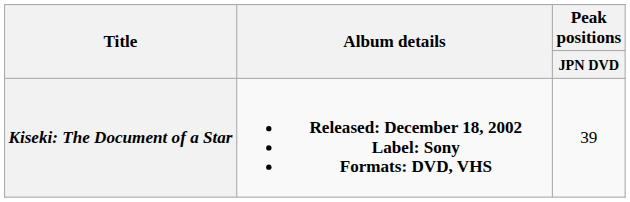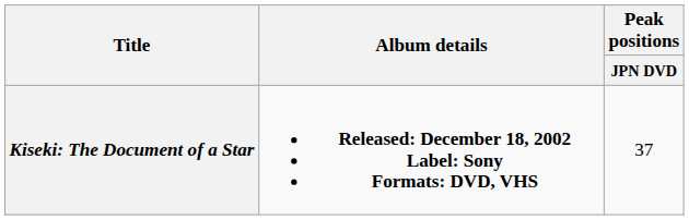 <table class="wikitable plainrowheaders" style="text-align:center;" border="1">
 <tr>
 <th scope="col" rowspan="2">Title</th>
 <th scope="col" rowspan="2" style="width:18em;">Album details</th>
 <th colspan="1">Peak positions</th>
 </tr>
 <tr>
 <th style="width:2.5em;"><small>JPN DVD</small><br></th>
 </tr>
 <tr>
 <th scope="row"><em>Kiseki: The Document of a Star</em></th>
 <td><strong><br><ul><li>Released: December 18, 2002</li><li>Label: Sony</li><li>Formats: DVD, VHS</li></ul></strong></td>
-<td>39</td>
+<td>37</td>
 </tr>
 </table>
